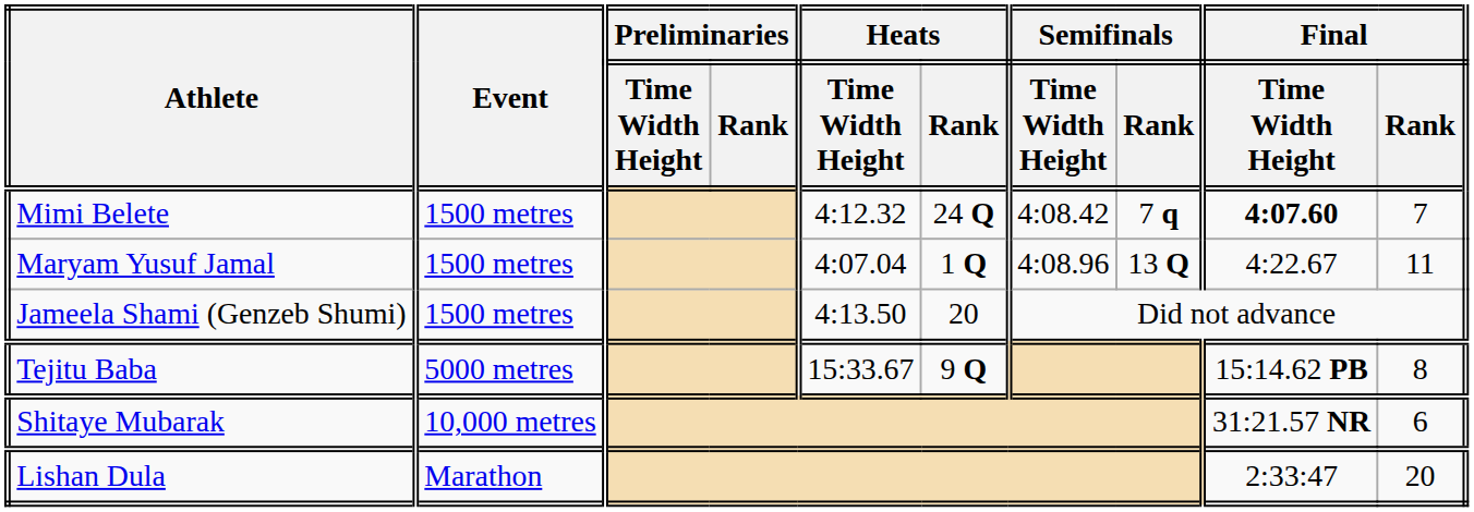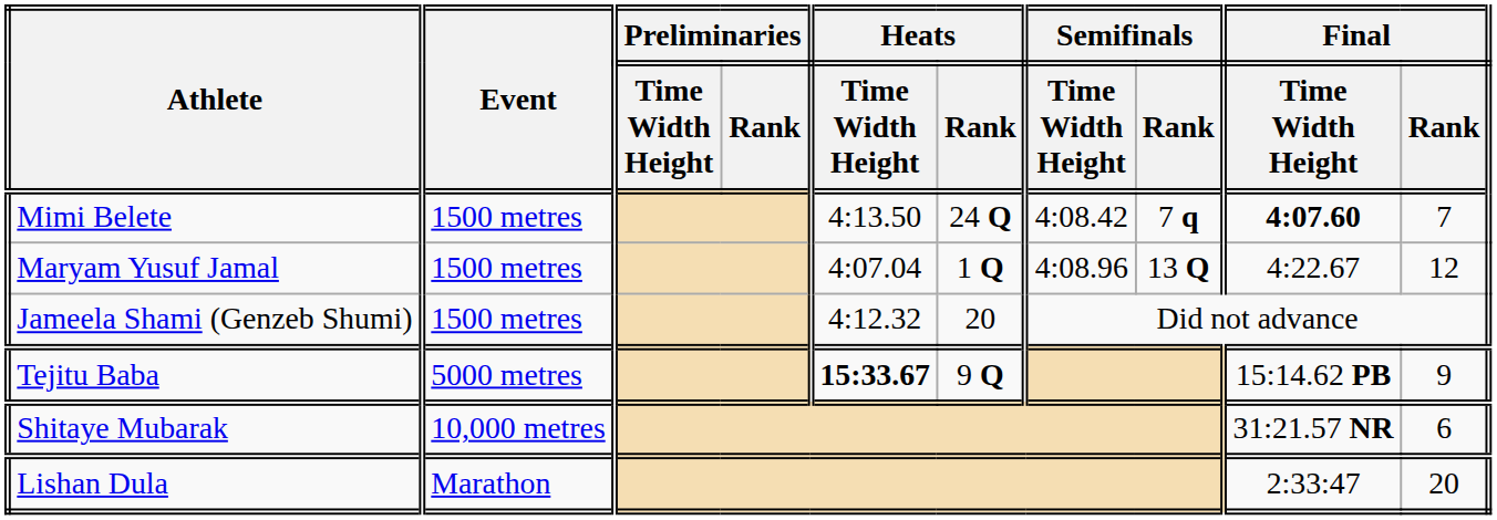 <table class=wikitable style="font-size:90%; border: double;">
 <tr>
 <th rowspan="2" style="border-right:double">Athlete</th>
 <th rowspan="2" style="border-right:double">Event</th>
 <th colspan="2" style="border-right:double; border-bottom:double;">Preliminaries</th>
 <th colspan="2" style="border-right:double; border-bottom:double;">Heats</th>
 <th colspan="2" style="border-right:double; border-bottom:double;">Semifinals</th>
 <th colspan="2" style="border-right:double; border-bottom:double;">Final</th>
 </tr>
 <tr>
 <th>Time<br>Width<br>Height</th>
 <th style="border-right:double">Rank</th>
 <th>Time<br>Width<br>Height</th>
 <th style="border-right:double">Rank</th>
 <th>Time<br>Width<br>Height</th>
 <th style="border-right:double">Rank</th>
 <th>Time<br>Width<br>Height</th>
 <th style="border-right:double">Rank</th>
 </tr>
 <tr style="border-top: double;">
 <td style="border-right:double"><a href='#'>Mimi Belete</a></td>
 <td style="border-right:double"><a href='#'>1500 metres</a></td>
 <td style="border-right:double" colspan= 2 bgcolor="wheat"></td>
-<td align=center>4:12.32</td>
+<td align=center>4:13.50</td>
 <td align=center style="border-right:double">24 <strong>Q</strong></td>
 <td align=center>4:08.42</td>
 <td align=center style="border-right:double">7 <strong>q</strong></td>
 <td align=center><strong>4:07.60</strong></td>
 <td align=center>7</td>
 </tr>
 <tr>
 <td style="border-right:double"><a href='#'>Maryam Yusuf Jamal</a></td>
 <td style="border-right:double"><a href='#'>1500 metres</a></td>
 <td style="border-right:double" colspan= 2 bgcolor="wheat"></td>
 <td align=center>4:07.04</td>
 <td align=center style="border-right:double">1 <strong>Q</strong></td>
 <td align=center>4:08.96</td>
 <td align=center style="border-right:double">13 <strong>Q</strong></td>
 <td align=center>4:22.67</td>
-<td align=center>11</td>
+<td align=center>12</td>
 </tr>
 <tr>
 <td style="border-right:double"><a href='#'>Jameela Shami</a> (Genzeb Shumi)</td>
 <td style="border-right:double"><a href='#'>1500 metres</a></td>
 <td style="border-right:double" colspan= 2 bgcolor="wheat"></td>
-<td align=center>4:13.50</td>
+<td align=center>4:12.32</td>
 <td align=center style="border-right:double">20</td>
 <td colspan="4" align=center>Did not advance</td>
 </tr>
 <tr style="border-top: double;">
 <td style="border-right:double"><a href='#'>Tejitu Baba</a></td>
 <td style="border-right:double"><a href='#'>5000 metres</a></td>
 <td style="border-right:double" colspan= 2 bgcolor="wheat"></td>
-<td align=center>15:33.67</td>
+<td align=center><strong>15:33.67</strong></td>
 <td align=center style="border-right:double">9 <strong>Q</strong></td>
 <td style="border-right:double" colspan= 2 bgcolor="wheat"></td>
 <td align=center>15:14.62 <strong>PB</strong></td>
-<td align=center>8</td>
+<td align=center>9</td>
 </tr>
 <tr style="border-top: double;">
 <td style="border-right:double"><a href='#'>Shitaye Mubarak</a></td>
 <td style="border-right:double"><a href='#'>10,000 metres</a></td>
 <td style="border-right:double" colspan= 6 bgcolor="wheat"></td>
 <td align=center>31:21.57 <strong>NR</strong></td>
 <td align=center>6</td>
 </tr>
 <tr style="border-top: double;">
 <td style="border-right:double"><a href='#'>Lishan Dula</a></td>
 <td style="border-right:double"><a href='#'>Marathon</a></td>
 <td style="border-right:double" colspan= 6 bgcolor="wheat"></td>
 <td align=center>2:33:47</td>
 <td align=center>20</td>
 </tr>
 </table>
